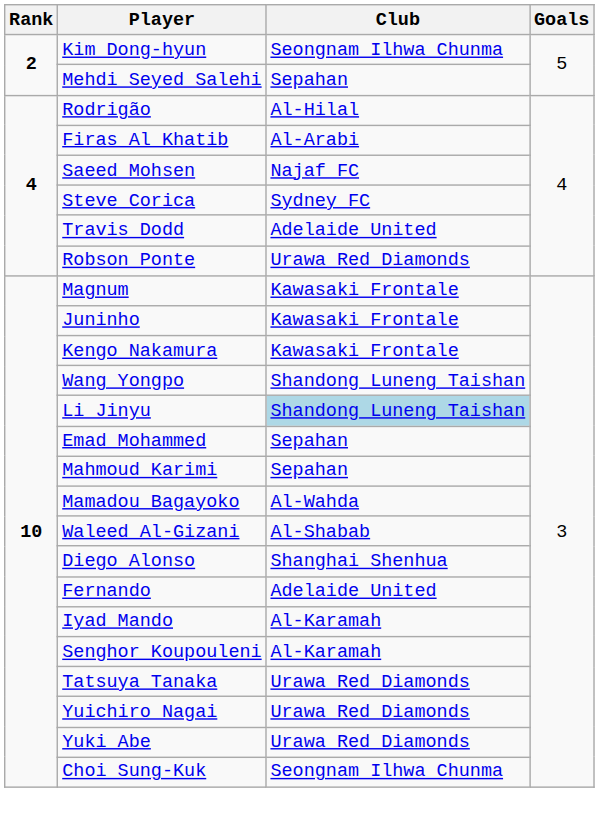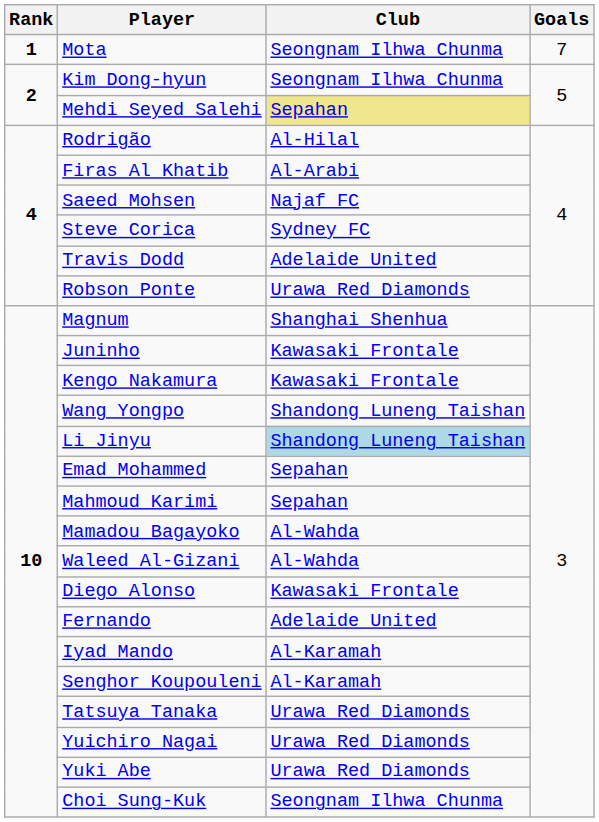 <table class="wikitable">
 <tr>
 <th>Rank</th>
 <th>Player</th>
 <th>Club</th>
 <th>Goals</th>
+</tr>
+<tr>
+<td align=center><strong>1</strong></td>
+<td> <a href='#'>Mota</a></td>
+<td> <a href='#'>Seongnam Ilhwa Chunma</a></td>
+<td align=center>7</td>
 </tr>
 <tr>
 <td rowspan="2" align=center><strong>2</strong></td>
 <td> <a href='#'>Kim Dong-hyun</a></td>
 <td> <a href='#'>Seongnam Ilhwa Chunma</a></td>
 <td rowspan="2" align=center>5</td>
 </tr>
 <tr>
 <td> <a href='#'>Mehdi Seyed Salehi</a></td>
-<td> <a href='#'>Sepahan</a></td>
+<td style="background: khaki;"> <a href='#'>Sepahan</a></td>
 </tr>
 <tr>
 <td rowspan="6" align=center><strong>4</strong></td>
 <td> <a href='#'>Rodrigão</a></td>
 <td> <a href='#'>Al-Hilal</a></td>
 <td rowspan="6" align=center>4</td>
 </tr>
 <tr>
 <td> <a href='#'>Firas Al Khatib</a></td>
 <td> <a href='#'>Al-Arabi</a></td>
 </tr>
 <tr>
 <td> <a href='#'>Saeed Mohsen</a></td>
 <td> <a href='#'>Najaf FC</a></td>
 </tr>
 <tr>
 <td> <a href='#'>Steve Corica</a></td>
 <td> <a href='#'>Sydney FC</a></td>
 </tr>
 <tr>
 <td> <a href='#'>Travis Dodd</a></td>
 <td> <a href='#'>Adelaide United</a></td>
 </tr>
 <tr>
 <td> <a href='#'>Robson Ponte</a></td>
 <td> <a href='#'>Urawa Red Diamonds</a></td>
 </tr>
 <tr>
 <td rowspan="17" align=center><strong>10</strong></td>
 <td> <a href='#'>Magnum</a></td>
-<td> <a href='#'>Kawasaki Frontale</a></td>
+<td> <a href='#'>Shanghai Shenhua</a></td>
 <td rowspan="17" align=center>3</td>
 </tr>
 <tr>
 <td> <a href='#'>Juninho</a></td>
 <td> <a href='#'>Kawasaki Frontale</a></td>
 </tr>
 <tr>
 <td> <a href='#'>Kengo Nakamura</a></td>
 <td> <a href='#'>Kawasaki Frontale</a></td>
 </tr>
 <tr>
 <td> <a href='#'>Wang Yongpo</a></td>
 <td> <a href='#'>Shandong Luneng Taishan</a></td>
 </tr>
 <tr>
 <td> <a href='#'>Li Jinyu</a></td>
 <td style="background: lightblue;"> <a href='#'>Shandong Luneng Taishan</a></td>
 </tr>
 <tr>
 <td> <a href='#'>Emad Mohammed</a></td>
 <td> <a href='#'>Sepahan</a></td>
 </tr>
 <tr>
 <td> <a href='#'>Mahmoud Karimi</a></td>
 <td> <a href='#'>Sepahan</a></td>
 </tr>
 <tr>
 <td> <a href='#'>Mamadou Bagayoko</a></td>
 <td> <a href='#'>Al-Wahda</a></td>
 </tr>
 <tr>
 <td> <a href='#'>Waleed Al-Gizani</a></td>
-<td> <a href='#'>Al-Shabab</a></td>
+<td> <a href='#'>Al-Wahda</a></td>
 </tr>
 <tr>
 <td> <a href='#'>Diego Alonso</a></td>
-<td> <a href='#'>Shanghai Shenhua</a></td>
+<td> <a href='#'>Kawasaki Frontale</a></td>
 </tr>
 <tr>
 <td> <a href='#'>Fernando</a></td>
 <td> <a href='#'>Adelaide United</a></td>
 </tr>
 <tr>
 <td> <a href='#'>Iyad Mando</a></td>
 <td> <a href='#'>Al-Karamah</a></td>
 </tr>
 <tr>
 <td> <a href='#'>Senghor Koupouleni</a></td>
 <td> <a href='#'>Al-Karamah</a></td>
 </tr>
 <tr>
 <td> <a href='#'>Tatsuya Tanaka</a></td>
 <td> <a href='#'>Urawa Red Diamonds</a></td>
 </tr>
 <tr>
 <td> <a href='#'>Yuichiro Nagai</a></td>
 <td> <a href='#'>Urawa Red Diamonds</a></td>
 </tr>
 <tr>
 <td> <a href='#'>Yuki Abe</a></td>
 <td> <a href='#'>Urawa Red Diamonds</a></td>
 </tr>
 <tr>
 <td> <a href='#'>Choi Sung-Kuk</a></td>
 <td> <a href='#'>Seongnam Ilhwa Chunma</a></td>
 </tr>
 </table>
